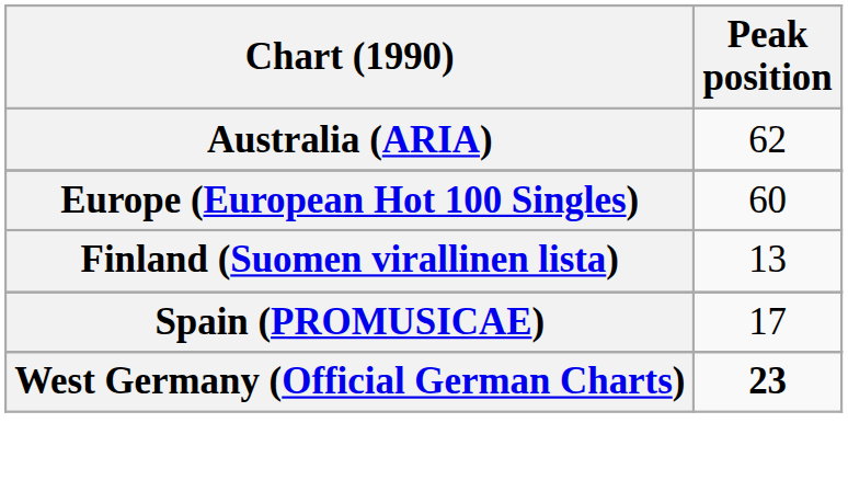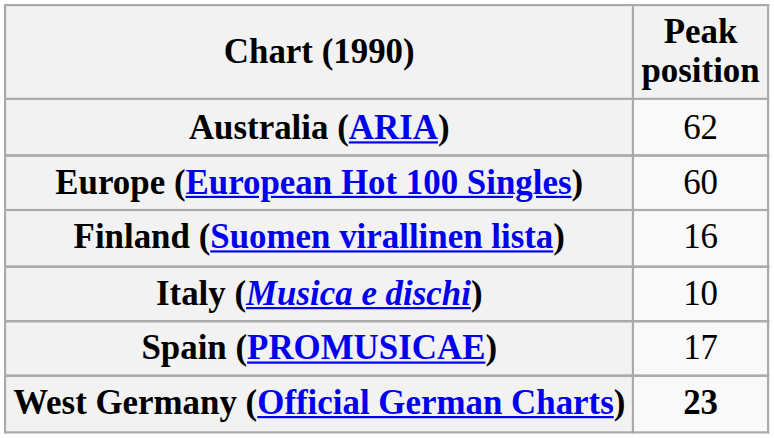 <table class="wikitable sortable plainrowheaders">
 <tr>
 <th>Chart (1990)</th>
 <th>Peak<br>position</th>
 </tr>
 <tr>
 <th scope="row">Australia (<a href='#'>ARIA</a>)</th>
 <td align="center">62</td>
 </tr>
 <tr>
 </tr>
 <tr>
 </tr>
 <tr>
 <th scope="row">Europe (<a href='#'>European Hot 100 Singles</a>)</th>
 <td align="center">60</td>
 </tr>
 <tr>
 <th scope="row">Finland (<a href='#'>Suomen virallinen lista</a>)</th>
-<td align="center">13</td>
+<td align="center">16</td>
 </tr>
 <tr>
+</tr>
+<tr>
+<th scope="row">Italy (<em><a href='#'>Musica e dischi</a></em>)</th>
+<td align="center">10</td>
 </tr>
 <tr>
 </tr>
 <tr>
 </tr>
 <tr>
 </tr>
 <tr>
 <th scope="row">Spain (<a href='#'>PROMUSICAE</a>)</th>
 <td align="center">17</td>
 </tr>
 <tr>
 </tr>
 <tr>
 </tr>
 <tr>
 <th scope="row">West Germany (<a href='#'>Official German Charts</a>)</th>
 <td align="center"><strong>23</strong></td>
 </tr>
 </table>
